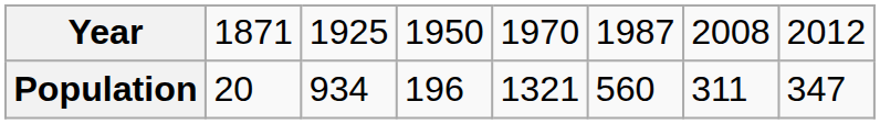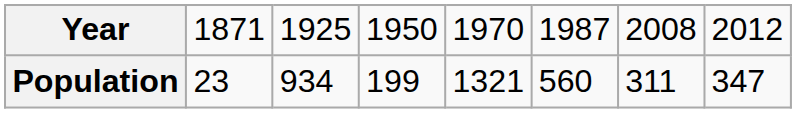 <table class="wikitable" align="center">
 <tr>
 <th>Year</th>
 <td>1871</td>
 <td>1925</td>
 <td>1950</td>
 <td>1970</td>
 <td>1987</td>
 <td>2008</td>
 <td>2012</td>
 </tr>
 <tr>
 <th>Population</th>
-<td>20</td>
+<td>23</td>
 <td>934</td>
-<td>196</td>
+<td>199</td>
 <td>1321</td>
 <td>560</td>
 <td>311</td>
 <td>347</td>
 </tr>
 </table>
